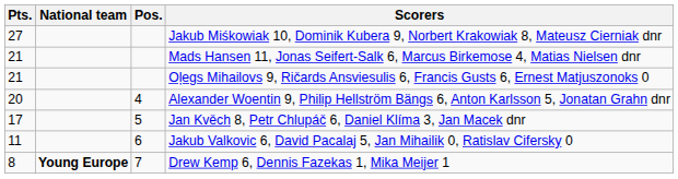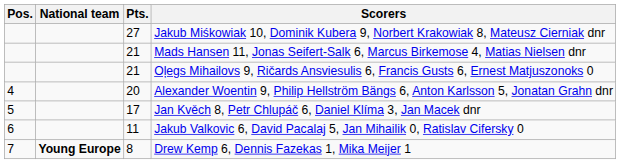 <table class=wikitable>
 <tr>
+<th>Pos.</th>
+<th>National team</th>
 <th>Pts.</th>
-<th>National team</th>
-<th>Pos.</th>
 <th>Scorers</th>
 </tr>
 <tr>
+<td></td>
+<td align=left></td>
 <td>27</td>
-<td align=left></td>
-<td></td>
 <td><a href='#'>Jakub Miśkowiak</a> 10, <a href='#'>Dominik Kubera</a> 9, <a href='#'>Norbert Krakowiak</a> 8, <a href='#'>Mateusz Cierniak</a> dnr</td>
 </tr>
 <tr>
+<td></td>
+<td align=left></td>
 <td>21</td>
-<td align=left></td>
-<td></td>
 <td><a href='#'>Mads Hansen</a> 11, <a href='#'>Jonas Seifert-Salk</a> 6, <a href='#'>Marcus Birkemose</a> 4, <a href='#'>Matias Nielsen</a> dnr</td>
 </tr>
 <tr>
+<td></td>
+<td align=left></td>
 <td>21</td>
-<td align=left></td>
-<td></td>
 <td><a href='#'>Oļegs Mihailovs</a> 9, <a href='#'>Ričards Ansviesulis</a> 6, <a href='#'>Francis Gusts</a> 6, <a href='#'>Ernest Matjuszonoks</a> 0</td>
 </tr>
 <tr>
+<td>4</td>
+<td align=left></td>
 <td>20</td>
-<td align=left></td>
-<td>4</td>
 <td><a href='#'>Alexander Woentin</a> 9, <a href='#'>Philip Hellström Bängs</a> 6, <a href='#'>Anton Karlsson</a> 5, <a href='#'>Jonatan Grahn</a> dnr</td>
 </tr>
 <tr>
+<td>5</td>
+<td align=left></td>
 <td>17</td>
-<td align=left></td>
-<td>5</td>
 <td><a href='#'>Jan Kvěch</a> 8, <a href='#'>Petr Chlupáč</a> 6, <a href='#'>Daniel Klíma</a> 3, <a href='#'>Jan Macek</a> dnr</td>
 </tr>
 <tr>
+<td>6</td>
+<td align=left></td>
 <td>11</td>
-<td align=left></td>
-<td>6</td>
 <td><a href='#'>Jakub Valkovic</a> 6, <a href='#'>David Pacalaj</a> 5, <a href='#'>Jan Mihailik</a> 0, <a href='#'>Ratislav Cifersky</a> 0</td>
 </tr>
 <tr>
+<td>7</td>
+<td align=left><strong> Young Europe</strong></td>
 <td>8</td>
-<td align=left><strong> Young Europe</strong></td>
-<td>7</td>
 <td><a href='#'>Drew Kemp</a> 6, <a href='#'>Dennis Fazekas</a> 1, <a href='#'>Mika Meijer</a> 1</td>
 </tr>
 </table>
